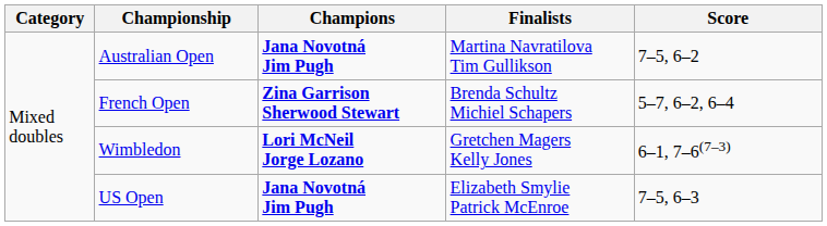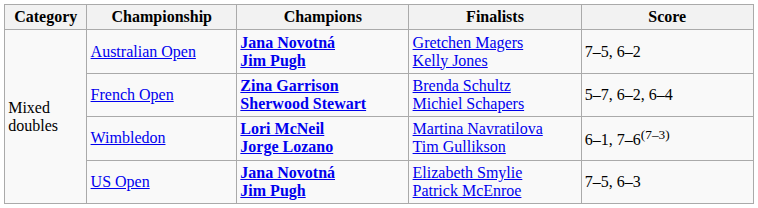 <table class="wikitable">
 <tr>
 <th style="width: 75px;">Category</th>
 <th style="width: 20%;">Championship</th>
 <th style="width: 23%;">Champions</th>
 <th style="width: 23%;">Finalists</th>
 <th style="width: 23%;">Score</th>
 </tr>
 <tr>
 <td rowspan="4">Mixed<br>doubles</td>
 <td><a href='#'>Australian Open</a></td>
 <td> <strong><a href='#'>Jana Novotná</a></strong><br> <strong><a href='#'>Jim Pugh</a></strong></td>
-<td> <a href='#'>Martina Navratilova</a><br> <a href='#'>Tim Gullikson</a></td>
+<td> <a href='#'>Gretchen Magers</a><br> <a href='#'>Kelly Jones</a></td>
 <td>7–5, 6–2</td>
 </tr>
 <tr>
 <td><a href='#'>French Open</a></td>
 <td> <strong><a href='#'>Zina Garrison</a></strong><br> <strong><a href='#'>Sherwood Stewart</a></strong></td>
 <td> <a href='#'>Brenda Schultz</a><br> <a href='#'>Michiel Schapers</a></td>
 <td>5–7, 6–2, 6–4</td>
 </tr>
 <tr>
 <td><a href='#'>Wimbledon</a></td>
 <td><strong> <a href='#'>Lori McNeil</a></strong><br> <strong><a href='#'>Jorge Lozano</a></strong></td>
-<td> <a href='#'>Gretchen Magers</a><br> <a href='#'>Kelly Jones</a></td>
+<td> <a href='#'>Martina Navratilova</a><br> <a href='#'>Tim Gullikson</a></td>
 <td>6–1, 7–6<sup>(7–3)</sup></td>
 </tr>
 <tr>
 <td><a href='#'>US Open</a></td>
 <td> <strong><a href='#'>Jana Novotná</a></strong><br> <strong><a href='#'>Jim Pugh</a></strong></td>
 <td> <a href='#'>Elizabeth Smylie</a><br> <a href='#'>Patrick McEnroe</a></td>
 <td>7–5, 6–3</td>
 </tr>
 </table>
